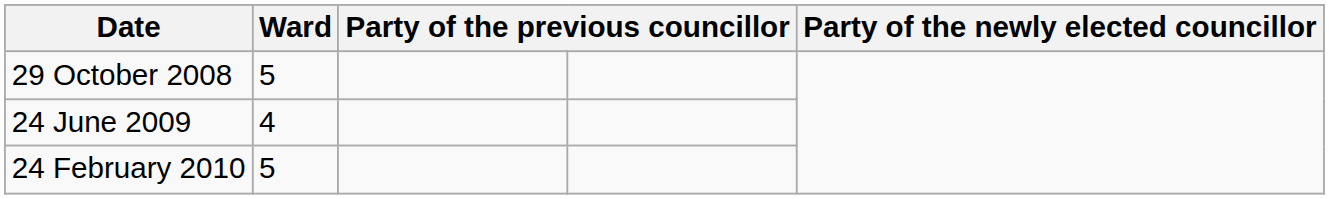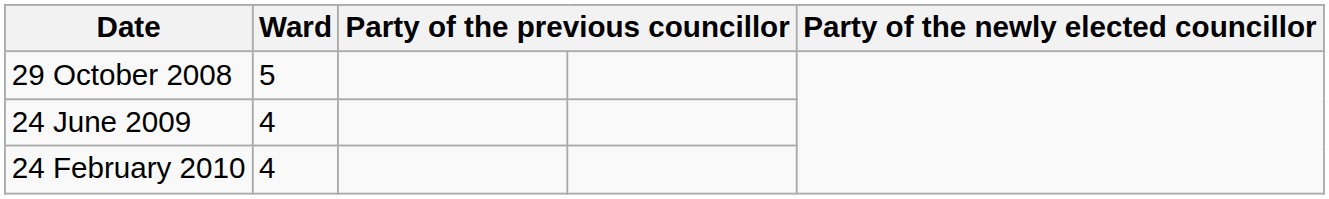 <table class="wikitable">
 <tr>
 <th>Date</th>
 <th>Ward</th>
 <th colspan=2>Party of the previous councillor</th>
 <th colspan=2>Party of the newly elected councillor</th>
 </tr>
 <tr>
 <td>29 October 2008</td>
 <td>5</td>
 <td></td>
 <td></td>
 </tr>
 <tr>
 <td>24 June 2009</td>
 <td>4</td>
 <td></td>
 <td></td>
 </tr>
 <tr>
 <td>24 February 2010</td>
-<td>5</td>
+<td>4</td>
 <td></td>
 <td></td>
 </tr>
 </table>
